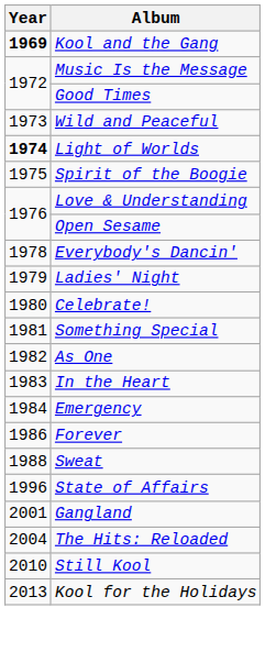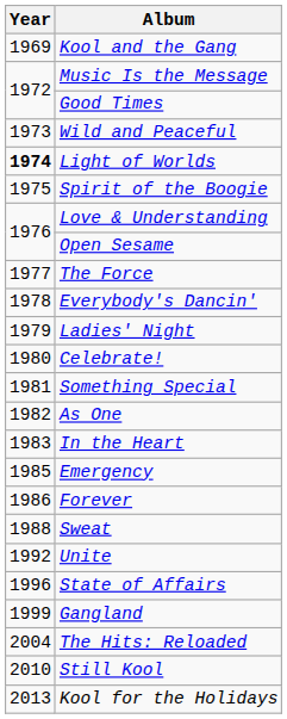 <table class="wikitable">
 <tr>
 <th>Year</th>
 <th>Album</th>
 </tr>
 <tr>
-<td><strong>1969</strong></td>
+<td>1969</td>
 <td><em><a href='#'>Kool and the Gang</a></em></td>
 </tr>
 <tr>
 <td rowspan="2">1972</td>
 <td><em><a href='#'>Music Is the Message</a></em></td>
 </tr>
 <tr>
 <td><em><a href='#'>Good Times</a></em></td>
 </tr>
 <tr>
 <td>1973</td>
 <td><em><a href='#'>Wild and Peaceful</a></em></td>
 </tr>
 <tr>
 <td><strong>1974</strong></td>
 <td><em><a href='#'>Light of Worlds</a></em></td>
 </tr>
 <tr>
 <td>1975</td>
 <td><em><a href='#'>Spirit of the Boogie</a></em></td>
 </tr>
 <tr>
 <td rowspan="2">1976</td>
 <td><em><a href='#'>Love & Understanding</a></em></td>
 </tr>
 <tr>
 <td><em><a href='#'>Open Sesame</a></em></td>
 </tr>
 <tr>
+<td>1977</td>
+<td><em><a href='#'>The Force</a></em></td>
+</tr>
+<tr>
 <td>1978</td>
 <td><em><a href='#'>Everybody's Dancin'</a></em></td>
 </tr>
 <tr>
 <td>1979</td>
 <td><em><a href='#'>Ladies' Night</a></em></td>
 </tr>
 <tr>
 <td>1980</td>
 <td><em><a href='#'>Celebrate!</a></em></td>
 </tr>
 <tr>
 <td>1981</td>
 <td><em><a href='#'>Something Special</a></em></td>
 </tr>
 <tr>
 <td>1982</td>
 <td><em><a href='#'>As One</a></em></td>
 </tr>
 <tr>
 <td>1983</td>
 <td><em><a href='#'>In the Heart</a></em></td>
 </tr>
 <tr>
-<td>1984</td>
+<td>1985</td>
 <td><em><a href='#'>Emergency</a></em></td>
 </tr>
 <tr>
 <td>1986</td>
 <td><em><a href='#'>Forever</a></em></td>
 </tr>
 <tr>
 <td>1988</td>
 <td><em><a href='#'>Sweat</a></em></td>
 </tr>
 <tr>
+<td>1992</td>
+<td><em><a href='#'>Unite</a></em></td>
+</tr>
+<tr>
 <td>1996</td>
 <td><em><a href='#'>State of Affairs</a></em></td>
 </tr>
 <tr>
-<td>2001</td>
+<td>1999</td>
 <td><em><a href='#'>Gangland</a></em></td>
 </tr>
 <tr>
 <td>2004</td>
 <td><em><a href='#'>The Hits: Reloaded</a></em></td>
 </tr>
 <tr>
 <td>2010</td>
 <td><em><a href='#'>Still Kool</a></em></td>
 </tr>
 <tr>
 <td>2013</td>
 <td><em>Kool for the Holidays</em></td>
 </tr>
 </table>
